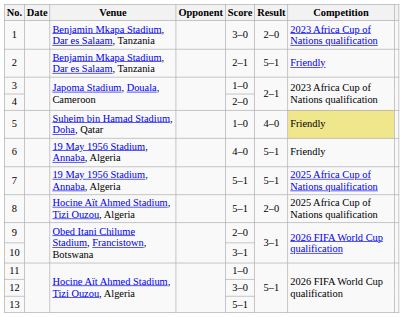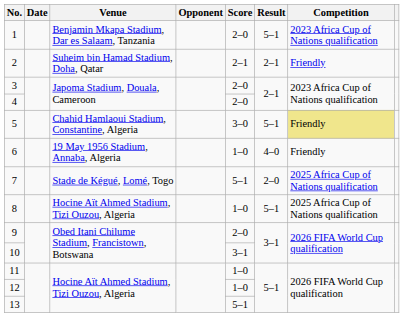 <table class="wikitable sortable">
 <tr>
 <th scope="col">No.</th>
 <th scope="col">Date</th>
 <th scope="col">Venue</th>
 <th scope="col">Opponent</th>
 <th scope="col">Score</th>
 <th scope="col">Result</th>
 <th scope="col">Competition</th>
 <th scope="col" class="unsortable"></th>
 </tr>
 <tr>
 <td style="text-align:center">1</td>
 <td></td>
 <td><a href='#'>Benjamin Mkapa Stadium</a>, <a href='#'>Dar es Salaam</a>, Tanzania</td>
 <td></td>
-<td style="text-align:center">3–0</td>
 <td style="text-align:center">2–0</td>
+<td style="text-align:center">5–1</td>
 <td><a href='#'>2023 Africa Cup of Nations qualification</a></td>
 <td></td>
 </tr>
 <tr>
 <td style="text-align:center">2</td>
 <td></td>
-<td><a href='#'>Benjamin Mkapa Stadium</a>, <a href='#'>Dar es Salaam</a>, Tanzania</td>
+<td><a href='#'>Suheim bin Hamad Stadium</a>, <a href='#'>Doha</a>, Qatar</td>
 <td></td>
 <td style="text-align:center">2–1</td>
-<td style="text-align:center">5–1</td>
+<td style="text-align:center">2–1</td>
 <td><a href='#'>Friendly</a></td>
 <td></td>
 </tr>
 <tr>
 <td style="text-align:center">3</td>
 <td rowspan="2"></td>
 <td rowspan="2"><a href='#'>Japoma Stadium</a>, <a href='#'>Douala</a>, Cameroon</td>
 <td rowspan="2"></td>
-<td style="text-align:center">1–0</td>
+<td style="text-align:center">2–0</td>
 <td rowspan="2" style="text-align:center">2–1</td>
 <td rowspan="2">2023 Africa Cup of Nations qualification</td>
 <td rowspan="2"></td>
 </tr>
 <tr>
 <td style="text-align:center">4</td>
 <td style="text-align:center">2–0</td>
 </tr>
 <tr>
 <td style="text-align:center">5</td>
 <td></td>
-<td><a href='#'>Suheim bin Hamad Stadium</a>, <a href='#'>Doha</a>, Qatar</td>
+<td><a href='#'>Chahid Hamlaoui Stadium</a>, <a href='#'>Constantine</a>, Algeria</td>
 <td></td>
-<td style="text-align:center">1–0</td>
-<td style="text-align:center">4–0</td>
+<td style="text-align:center">3–0</td>
+<td style="text-align:center">5–1</td>
 <td style="background: khaki;">Friendly</td>
 <td></td>
 </tr>
 <tr>
 <td style="text-align:center">6</td>
 <td></td>
 <td><a href='#'>19 May 1956 Stadium</a>, <a href='#'>Annaba</a>, Algeria</td>
 <td></td>
+<td style="text-align:center">1–0</td>
 <td style="text-align:center">4–0</td>
-<td style="text-align:center">5–1</td>
 <td>Friendly</td>
 <td></td>
 </tr>
 <tr>
 <td style="text-align:center">7</td>
 <td></td>
-<td><a href='#'>19 May 1956 Stadium</a>, <a href='#'>Annaba</a>, Algeria</td>
+<td><a href='#'>Stade de Kégué</a>, <a href='#'>Lomé</a>, Togo</td>
 <td></td>
 <td style="text-align:center">5–1</td>
-<td style="text-align:center">5–1</td>
+<td style="text-align:center">2–0</td>
 <td><a href='#'>2025 Africa Cup of Nations qualification</a></td>
 <td></td>
 </tr>
 <tr>
 <td style="text-align:center">8</td>
 <td></td>
 <td><a href='#'>Hocine Aït Ahmed Stadium</a>, <a href='#'>Tizi Ouzou</a>, Algeria</td>
 <td></td>
+<td style="text-align:center">1–0</td>
 <td style="text-align:center">5–1</td>
-<td style="text-align:center">2–0</td>
 <td>2025 Africa Cup of Nations qualification</td>
 <td></td>
 </tr>
 <tr>
 <td style="text-align:center">9</td>
 <td rowspan=2></td>
 <td rowspan=2><a href='#'>Obed Itani Chilume Stadium</a>, <a href='#'>Francistown</a>, Botswana</td>
 <td rowspan=2></td>
 <td style="text-align:center">2–0</td>
 <td rowspan=2 style="text-align:center">3–1</td>
 <td rowspan=2><a href='#'>2026 FIFA World Cup qualification</a></td>
 <td rowspan=2></td>
 </tr>
 <tr>
 <td style="text-align:center">10</td>
 <td style="text-align:center">3–1</td>
 </tr>
 <tr>
 <td style="text-align:center">11</td>
 <td rowspan=3></td>
 <td rowspan=3><a href='#'>Hocine Aït Ahmed Stadium</a>, <a href='#'>Tizi Ouzou</a>, Algeria</td>
 <td rowspan=3></td>
 <td style="text-align:center">1–0</td>
 <td rowspan=3 style="text-align:center">5–1</td>
 <td rowspan=3>2026 FIFA World Cup qualification</td>
 <td rowspan=3></td>
 </tr>
 <tr>
 <td style="text-align:center">12</td>
-<td style="text-align:center">3–0</td>
+<td style="text-align:center">1–0</td>
 </tr>
 <tr>
 <td style="text-align:center">13</td>
 <td style="text-align:center">5–1</td>
 </tr>
 </table>
